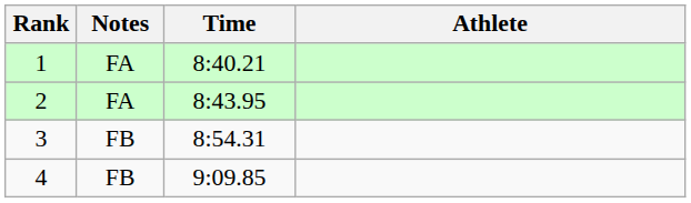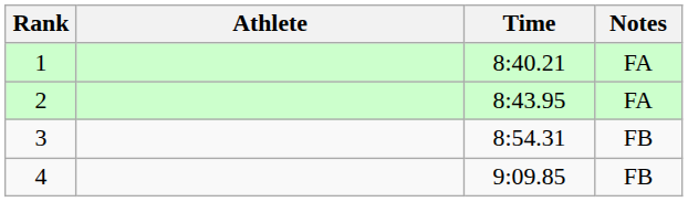 <table class=wikitable style="text-align:center">
 <tr>
 <th width=40>Rank</th>
+<th width=250>Athlete</th>
+<th width=80>Time</th>
 <th width=50>Notes</th>
-<th width=80>Time</th>
-<th width=250>Athlete</th>
 </tr>
 <tr bgcolor="ccffcc">
 <td>1</td>
+<td align="left"></td>
+<td>8:40.21</td>
 <td>FA</td>
-<td>8:40.21</td>
-<td align="left"></td>
 </tr>
 <tr bgcolor="ccffcc">
 <td>2</td>
+<td align="left"></td>
+<td>8:43.95</td>
 <td>FA</td>
-<td>8:43.95</td>
-<td align="left"></td>
 </tr>
 <tr>
 <td>3</td>
+<td align="left"></td>
+<td>8:54.31</td>
 <td>FB</td>
-<td>8:54.31</td>
-<td align="left"></td>
 </tr>
 <tr>
 <td>4</td>
+<td align="left"></td>
+<td>9:09.85</td>
 <td>FB</td>
-<td>9:09.85</td>
-<td align="left"></td>
 </tr>
 </table>
